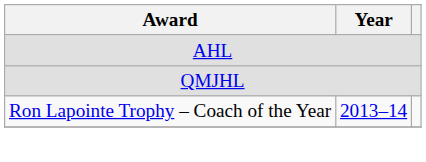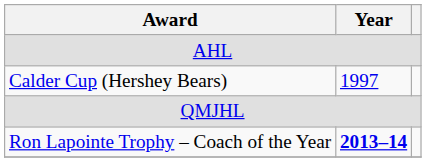 <table class="wikitable">
 <tr>
 <th>Award</th>
 <th>Year</th>
 <th></th>
 </tr>
 <tr ALIGN="center" bgcolor="#e0e0e0">
 <td colspan="3"><a href='#'>AHL</a></td>
 </tr>
+<tr>
+<td><a href='#'>Calder Cup</a> (Hershey Bears)</td>
+<td><a href='#'>1997</a></td>
+<td></td>
+</tr>
 <tr ALIGN="center" bgcolor="#e0e0e0">
 <td colspan="3"><a href='#'>QMJHL</a></td>
 </tr>
 <tr>
 <td><a href='#'>Ron Lapointe Trophy</a> – Coach of the Year</td>
-<td><a href='#'>2013–14</a></td>
+<td><strong><a href='#'>2013–14</a></strong></td>
 <td></td>
 </tr>
 <tr>
 </tr>
 </table>
